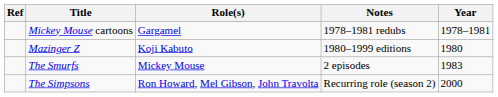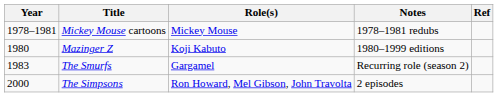 <table class="wikitable plainrowheaders sortable">
 <tr>
-<th scope="col" class="unsortable">Ref</th>
+<th scope="col">Year</th>
 <th scope="col">Title</th>
 <th scope="col">Role(s)</th>
 <th scope="col">Notes</th>
-<th scope="col">Year</th>
+<th scope="col" class="unsortable">Ref</th>
 </tr>
 <tr>
+<td>1978–1981</td>
+<td><em><a href='#'>Mickey Mouse</a></em> cartoons</td>
+<td><a href='#'>Mickey Mouse</a></td>
+<td>1978–1981 redubs</td>
 <td></td>
-<td><em><a href='#'>Mickey Mouse</a></em> cartoons</td>
-<td><a href='#'>Gargamel</a></td>
-<td>1978–1981 redubs</td>
-<td>1978–1981</td>
 </tr>
 <tr>
-<td></td>
+<td>1980</td>
 <td><em><a href='#'>Mazinger Z</a></em></td>
 <td><a href='#'>Koji Kabuto</a></td>
 <td>1980–1999 editions</td>
-<td>1980</td>
+<td></td>
 </tr>
 <tr>
+<td>1983</td>
+<td><em><a href='#'>The Smurfs</a></em></td>
+<td><a href='#'>Gargamel</a></td>
+<td>Recurring role (season 2)</td>
 <td></td>
-<td><em><a href='#'>The Smurfs</a></em></td>
-<td><a href='#'>Mickey Mouse</a></td>
-<td>2 episodes</td>
-<td>1983</td>
 </tr>
 <tr>
-<td></td>
+<td>2000</td>
 <td><em><a href='#'>The Simpsons</a></em></td>
 <td><a href='#'>Ron Howard</a>, <a href='#'>Mel Gibson</a>, <a href='#'>John Travolta</a></td>
-<td>Recurring role (season 2)</td>
-<td>2000</td>
+<td>2 episodes</td>
+<td></td>
 </tr>
 </table>
